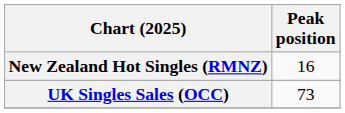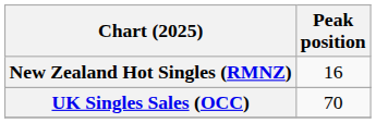 <table class="wikitable sortable plainrowheaders" style="text-align:center">
 <tr>
 <th scope="col">Chart (2025)</th>
 <th scope="col">Peak<br>position</th>
 </tr>
 <tr>
 <th scope="row">New Zealand Hot Singles (<a href='#'>RMNZ</a>)</th>
 <td>16</td>
 </tr>
 <tr>
 </tr>
 <tr>
 <th scope="row"><a href='#'>UK Singles Sales</a> (<a href='#'>OCC</a>)</th>
-<td>73</td>
+<td>70</td>
 </tr>
 <tr>
 </tr>
 </table>
